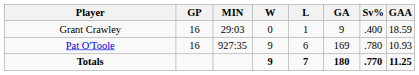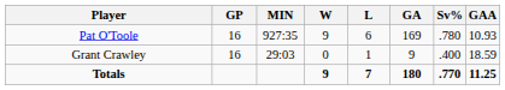 <table class="wikitable sortable" width="50%">
 <tr align="center"  bgcolor="#dddddd">
 <th width="50%">Player</th>
 <th width="10%">GP</th>
 <th width="10%">MIN</th>
 <th width="10%">W</th>
 <th width="10%">L</th>
 <th width="10%">GA</th>
 <th width="10%">Sv%</th>
 <th width="10%">GAA</th>
 </tr>
 <tr align=center>
+<td><a href='#'>Pat O'Toole</a></td>
+<td>16</td>
+<td>927:35</td>
+<td>9</td>
+<td>6</td>
+<td>169</td>
+<td>.780</td>
+<td>10.93</td>
+</tr>
+<tr align=center>
 <td>Grant Crawley</td>
 <td>16</td>
 <td>29:03</td>
 <td>0</td>
 <td>1</td>
 <td>9</td>
 <td>.400</td>
 <td>18.59</td>
-</tr>
-<tr align=center>
-<td><a href='#'>Pat O'Toole</a></td>
-<td>16</td>
-<td>927:35</td>
-<td>9</td>
-<td>6</td>
-<td>169</td>
-<td>.780</td>
-<td>10.93</td>
 </tr>
 <tr align=center>
 <td><strong>Totals</strong></td>
 <td></td>
 <td></td>
 <td><strong>9</strong></td>
 <td><strong>7</strong></td>
 <td><strong> 180</strong></td>
 <td><strong> .770</strong></td>
 <td><strong> 11.25</strong></td>
 </tr>
 </table>
